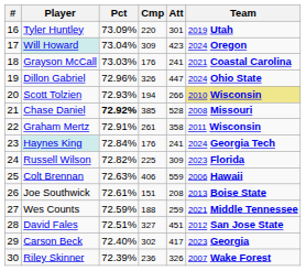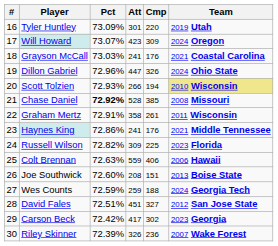 <table class="wikitable" style="font-size:90%; white-space: nowrap;">
 <tr>
 <th>#</th>
 <th>Player</th>
 <th>Pct</th>
+<th>Att</th>
 <th>Cmp</th>
-<th>Att</th>
 <th>Team</th>
 </tr>
 <tr>
 <td>16</td>
 <td><a href='#'>Tyler Huntley</a></td>
 <td>73.09%</td>
+<td><small>301</small></td>
 <td><small>220</small></td>
-<td><small>301</small></td>
 <td><small><a href='#'>2019</a></small> <strong><a href='#'>Utah</a></strong></td>
 </tr>
 <tr>
 <td>17</td>
 <td style="background: #CFECEC;"><a href='#'>Will Howard</a></td>
-<td>73.04%</td>
+<td>73.07%</td>
+<td><small>423</small></td>
 <td><small>309</small></td>
-<td><small>423</small></td>
 <td><small><a href='#'>2024</a></small> <strong><a href='#'>Oregon</a></strong></td>
 </tr>
 <tr>
 <td>18</td>
 <td><a href='#'>Grayson McCall</a></td>
 <td>73.03%</td>
+<td><small>241</small></td>
 <td><small>176</small></td>
-<td><small>241</small></td>
 <td><small><a href='#'>2021</a></small> <strong><a href='#'>Coastal Carolina</a></strong></td>
 </tr>
 <tr>
 <td>19</td>
 <td><a href='#'>Dillon Gabriel</a></td>
 <td>72.96%</td>
+<td><small>447</small></td>
 <td><small>326</small></td>
-<td><small>447</small></td>
 <td><small><a href='#'>2024</a></small> <strong><a href='#'>Ohio State</a></strong></td>
 </tr>
 <tr>
 <td>20</td>
 <td><a href='#'>Scott Tolzien</a></td>
 <td>72.93%</td>
+<td><small>266</small></td>
 <td><small>194</small></td>
-<td><small>266</small></td>
 <td style="background: khaki;"><small><a href='#'>2010</a></small> <strong><a href='#'>Wisconsin</a></strong></td>
 </tr>
 <tr>
 <td>21</td>
 <td><a href='#'>Chase Daniel</a></td>
 <td><strong>72.92%</strong></td>
+<td><small>528</small></td>
 <td><small>385</small></td>
-<td><small>528</small></td>
 <td><small><a href='#'>2008</a></small> <strong><a href='#'>Missouri</a></strong></td>
 </tr>
 <tr>
 <td>22</td>
 <td><a href='#'>Graham Mertz</a></td>
 <td>72.91%</td>
+<td><small>358</small></td>
 <td><small>261</small></td>
-<td><small>358</small></td>
 <td><small><a href='#'>2011</a></small> <strong><a href='#'>Wisconsin</a></strong></td>
 </tr>
 <tr>
 <td>23</td>
 <td style="background: #CFECEC;"><a href='#'>Haynes King</a></td>
-<td>72.84%</td>
+<td>72.86%</td>
+<td><small>241</small></td>
 <td><small>176</small></td>
-<td><small>241</small></td>
-<td><small><a href='#'>2024</a></small> <strong><a href='#'>Georgia Tech</a></strong></td>
+<td><small><a href='#'>2021</a></small> <strong><a href='#'>Middle Tennessee</a></strong></td>
 </tr>
 <tr>
 <td>24</td>
 <td><a href='#'>Russell Wilson</a></td>
 <td>72.82%</td>
+<td><small>309</small></td>
 <td><small>225</small></td>
-<td><small>309</small></td>
 <td><small><a href='#'>2023</a></small> <strong><a href='#'>Florida</a></strong></td>
 </tr>
 <tr>
 <td>25</td>
 <td><a href='#'>Colt Brennan</a></td>
 <td>72.63%</td>
+<td><small>559</small></td>
 <td><small>406</small></td>
-<td><small>559</small></td>
 <td><small><a href='#'>2006</a></small> <strong><a href='#'>Hawaii</a></strong></td>
 </tr>
 <tr>
 <td>26</td>
 <td>Joe Southwick</td>
-<td>72.61%</td>
+<td>72.60%</td>
+<td><small>208</small></td>
 <td><small>151</small></td>
-<td><small>208</small></td>
 <td><small><a href='#'>2013</a></small> <strong><a href='#'>Boise State</a></strong></td>
 </tr>
 <tr>
 <td>27</td>
 <td>Wes Counts</td>
 <td>72.59%</td>
+<td><small>259</small></td>
 <td><small>188</small></td>
-<td><small>259</small></td>
-<td><small><a href='#'>2021</a></small> <strong><a href='#'>Middle Tennessee</a></strong></td>
+<td><small><a href='#'>2024</a></small> <strong><a href='#'>Georgia Tech</a></strong></td>
 </tr>
 <tr>
 <td>28</td>
 <td><a href='#'>David Fales</a></td>
 <td>72.51%</td>
+<td><small>451</small></td>
 <td><small>327</small></td>
-<td><small>451</small></td>
 <td><small><a href='#'>2012</a></small> <strong><a href='#'>San Jose State</a></strong></td>
 </tr>
 <tr>
 <td>29</td>
 <td><a href='#'>Carson Beck</a></td>
-<td>72.40%</td>
+<td>72.42%</td>
+<td><small>417</small></td>
 <td><small>302</small></td>
-<td><small>417</small></td>
 <td><small><a href='#'>2023</a></small> <strong><a href='#'>Georgia</a></strong></td>
 </tr>
 <tr>
 <td>30</td>
 <td><a href='#'>Riley Skinner</a></td>
 <td>72.39%</td>
+<td><small>326</small></td>
 <td><small>236</small></td>
-<td><small>326</small></td>
 <td><small><a href='#'>2007</a></small> <strong><a href='#'>Wake Forest</a></strong></td>
 </tr>
 </table>
